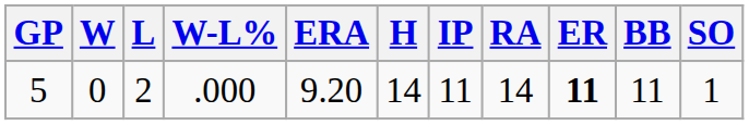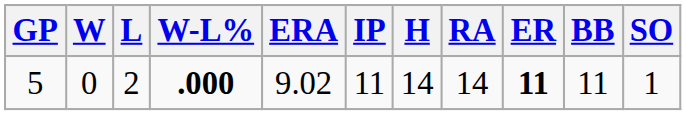 <table class="wikitable">
 <tr>
 <th><a href='#'>GP</a></th>
 <th><a href='#'>W</a></th>
 <th><a href='#'>L</a></th>
 <th><a href='#'>W-L%</a></th>
 <th><a href='#'>ERA</a></th>
+<th><a href='#'>IP</a></th>
 <th><a href='#'>H</a></th>
-<th><a href='#'>IP</a></th>
 <th><a href='#'>RA</a></th>
 <th><a href='#'>ER</a></th>
 <th><a href='#'>BB</a></th>
 <th><a href='#'>SO</a></th>
 </tr>
 <tr align=center>
 <td>5</td>
 <td>0</td>
 <td>2</td>
-<td>.000</td>
-<td>9.20</td>
+<td><strong>.000</strong></td>
+<td>9.02</td>
+<td>11</td>
 <td>14</td>
-<td>11</td>
 <td>14</td>
 <td><strong>11</strong></td>
 <td>11</td>
 <td>1</td>
 </tr>
 </table>
